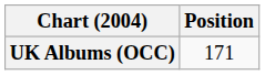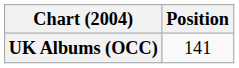 <table class="wikitable plainrowheaders" style="text-align:center;">
 <tr>
 <th>Chart (2004)</th>
 <th>Position</th>
 </tr>
 <tr>
 <th scope="row">UK Albums (OCC)</th>
-<td>171</td>
+<td>141</td>
 </tr>
 </table>
